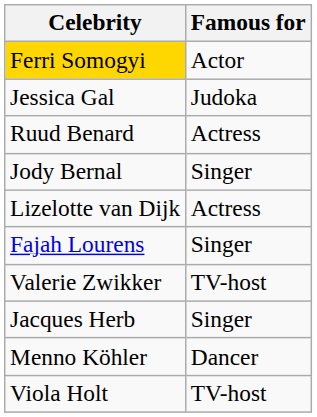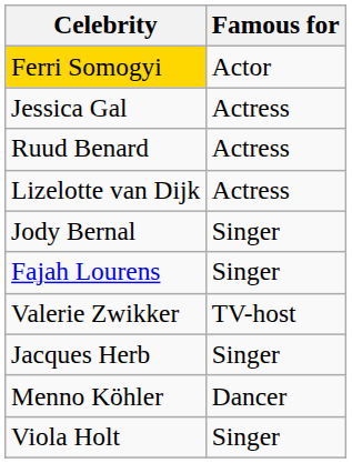 <table class=wikitable>
 <tr>
 <th>Celebrity</th>
 <th>Famous for</th>
 </tr>
 <tr>
 <td style="background-color:gold;">Ferri Somogyi</td>
 <td>Actor</td>
 </tr>
 <tr>
 <td>Jessica Gal</td>
-<td>Judoka</td>
+<td>Actress</td>
 </tr>
 <tr>
 <td>Ruud Benard</td>
 <td>Actress</td>
 </tr>
 <tr>
+<td>Lizelotte van Dijk</td>
+<td>Actress</td>
+</tr>
+<tr>
 <td>Jody Bernal</td>
 <td>Singer</td>
-</tr>
-<tr>
-<td>Lizelotte van Dijk</td>
-<td>Actress</td>
 </tr>
 <tr>
 <td><a href='#'>Fajah Lourens</a></td>
 <td>Singer</td>
 </tr>
 <tr>
 <td>Valerie Zwikker</td>
 <td>TV-host</td>
 </tr>
 <tr>
 <td>Jacques Herb</td>
 <td>Singer</td>
 </tr>
 <tr>
 <td>Menno Köhler</td>
 <td>Dancer</td>
 </tr>
 <tr>
 <td>Viola Holt</td>
-<td>TV-host</td>
+<td>Singer</td>
 </tr>
 </table>
